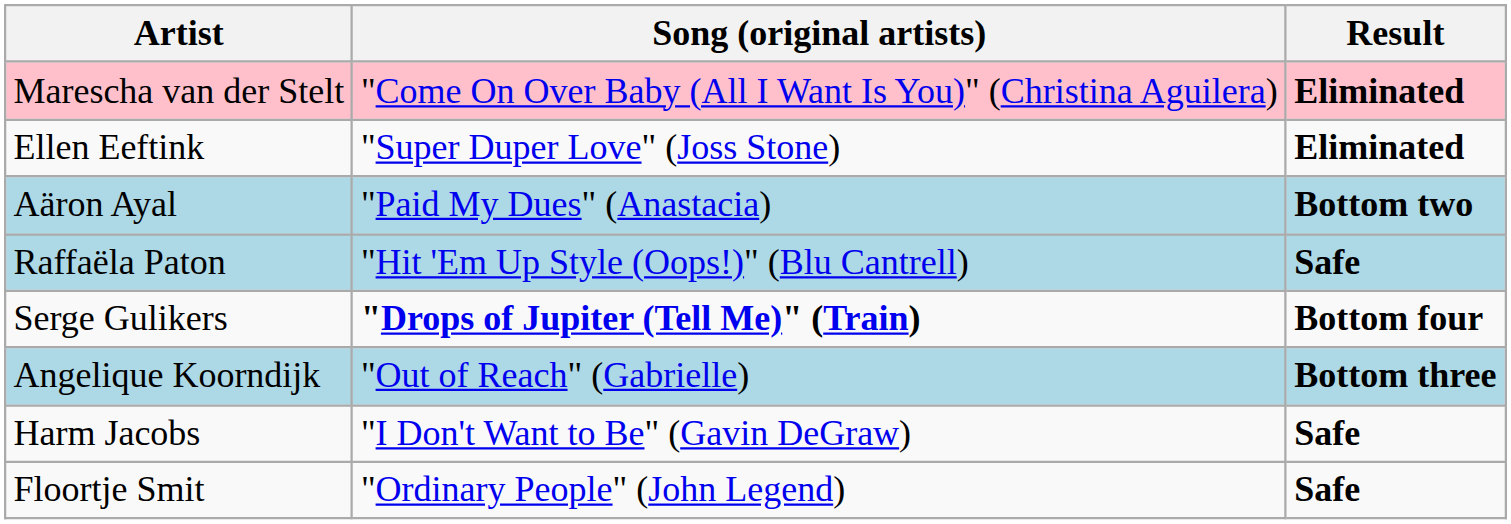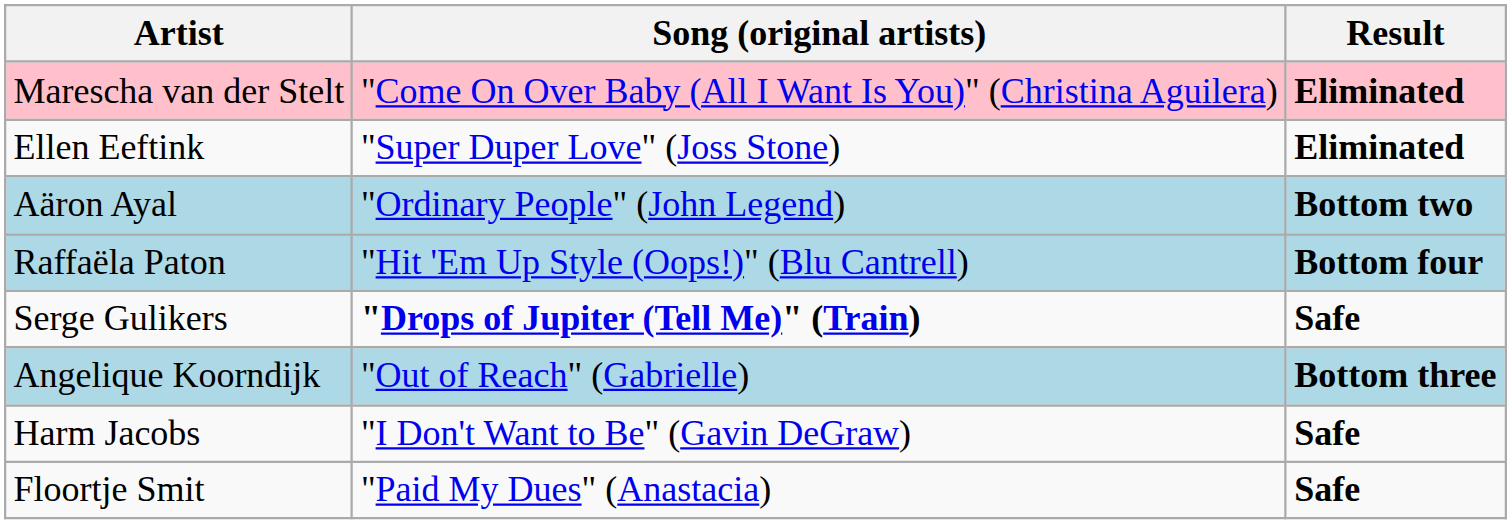 <table class=wikitable>
 <tr>
 <th>Artist</th>
 <th>Song (original artists)</th>
 <th>Result</th>
 </tr>
 <tr style="background:pink;">
 <td>Marescha van der Stelt</td>
 <td>"<a href='#'>Come On Over Baby (All I Want Is You)</a>" (<a href='#'>Christina Aguilera</a>)</td>
 <td><strong>Eliminated</strong></td>
 </tr>
 <tr>
 <td>Ellen Eeftink</td>
 <td>"<a href='#'>Super Duper Love</a>" (<a href='#'>Joss Stone</a>)</td>
 <td><strong>Eliminated</strong></td>
 </tr>
 <tr style="background:lightblue;">
 <td>Aäron Ayal</td>
-<td>"<a href='#'>Paid My Dues</a>" (<a href='#'>Anastacia</a>)</td>
+<td>"<a href='#'>Ordinary People</a>" (<a href='#'>John Legend</a>)</td>
 <td><strong>Bottom two</strong></td>
 </tr>
 <tr style="background:lightblue;">
 <td>Raffaëla Paton</td>
 <td>"<a href='#'>Hit 'Em Up Style (Oops!)</a>" (<a href='#'>Blu Cantrell</a>)</td>
-<td><strong>Safe</strong></td>
+<td><strong>Bottom four</strong></td>
 </tr>
 <tr>
 <td>Serge Gulikers</td>
 <td><strong>"<a href='#'>Drops of Jupiter (Tell Me)</a>" (<a href='#'>Train</a>)</strong></td>
-<td><strong>Bottom four</strong></td>
+<td><strong>Safe</strong></td>
 </tr>
 <tr style="background:lightblue;">
 <td>Angelique Koorndijk</td>
 <td>"<a href='#'>Out of Reach</a>" (<a href='#'>Gabrielle</a>)</td>
 <td><strong>Bottom three</strong></td>
 </tr>
 <tr>
 <td>Harm Jacobs</td>
 <td>"<a href='#'>I Don't Want to Be</a>" (<a href='#'>Gavin DeGraw</a>)</td>
 <td><strong>Safe</strong></td>
 </tr>
 <tr>
 <td>Floortje Smit</td>
-<td>"<a href='#'>Ordinary People</a>" (<a href='#'>John Legend</a>)</td>
+<td>"<a href='#'>Paid My Dues</a>" (<a href='#'>Anastacia</a>)</td>
 <td><strong>Safe</strong></td>
 </tr>
 </table>
